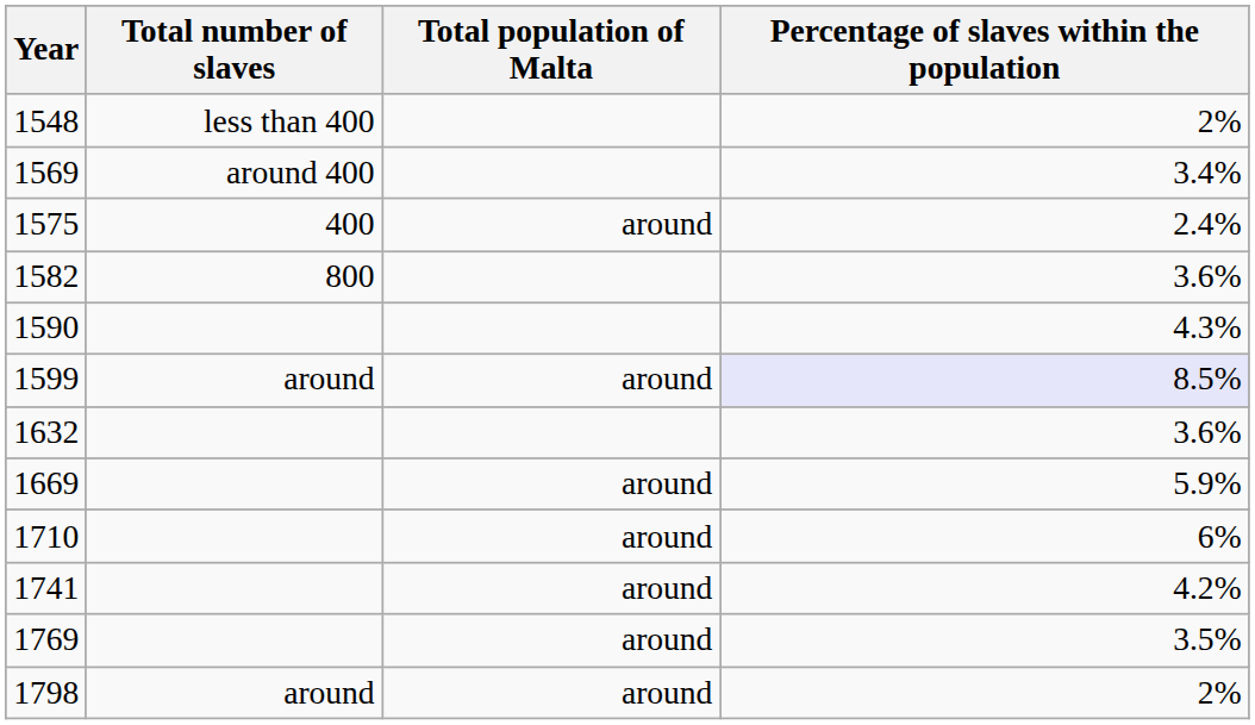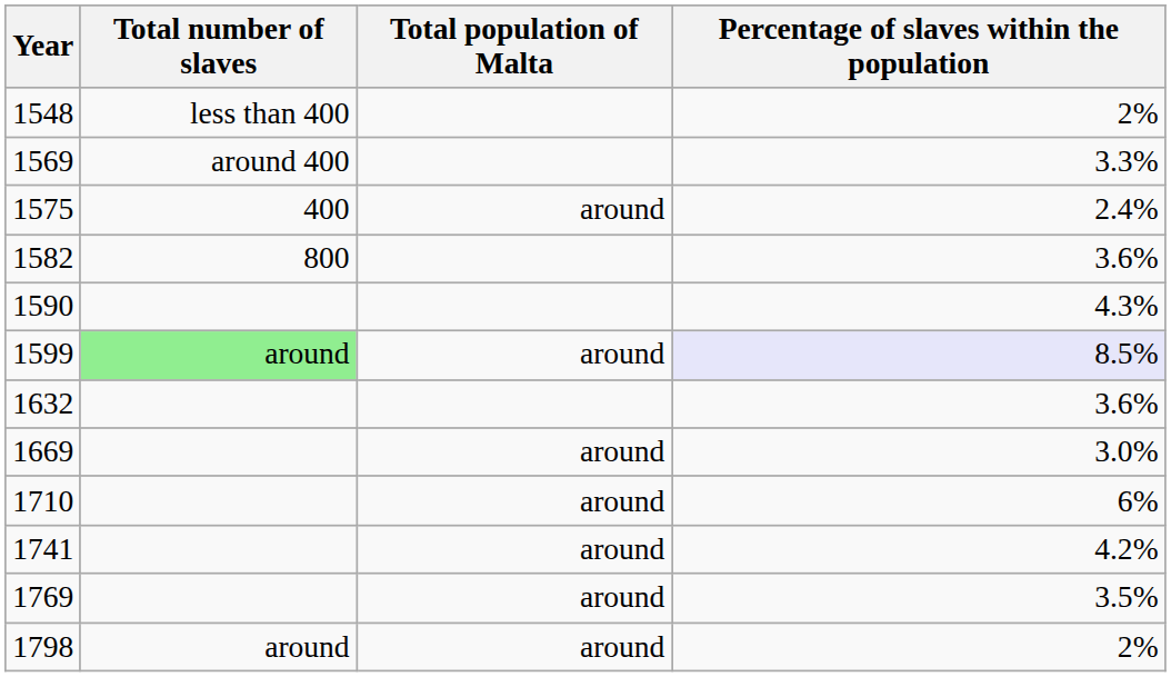 <table class="wikitable">
 <tr>
 <th>Year</th>
 <th>Total number of slaves</th>
 <th>Total population of Malta</th>
 <th>Percentage of slaves within the population</th>
 </tr>
 <tr>
 <td align="center">1548</td>
 <td align="right">less than 400</td>
 <td align="right"></td>
 <td align="right">2%</td>
 </tr>
 <tr>
 <td align="center">1569</td>
 <td align="right">around 400</td>
 <td align="right"></td>
-<td align="right">3.4%</td>
+<td align="right">3.3%</td>
 </tr>
 <tr>
 <td align="center">1575</td>
 <td align="right">400</td>
 <td align="right">around </td>
 <td align="right">2.4%</td>
 </tr>
 <tr>
 <td align="center">1582</td>
 <td align="right">800</td>
 <td align="right"></td>
 <td align="right">3.6%</td>
 </tr>
 <tr>
 <td align="center">1590</td>
 <td align="right"></td>
 <td align="right"></td>
 <td align="right">4.3%</td>
 </tr>
 <tr>
 <td align="center">1599</td>
-<td align="right">around </td>
+<td align="right" style="background: lightgreen;">around </td>
 <td align="right">around </td>
 <td align="right" style="background: lavender;">8.5%</td>
 </tr>
 <tr>
 <td align="center">1632</td>
 <td align="right"></td>
 <td align="right"></td>
 <td align="right">3.6%</td>
 </tr>
 <tr>
 <td align="center">1669</td>
 <td align="right"></td>
 <td align="right">around </td>
-<td align="right">5.9%</td>
+<td align="right">3.0%</td>
 </tr>
 <tr>
 <td align="center">1710</td>
 <td align="right"></td>
 <td align="right">around </td>
 <td align="right">6%</td>
 </tr>
 <tr>
 <td align="center">1741</td>
 <td align="right"></td>
 <td align="right">around </td>
 <td align="right">4.2%</td>
 </tr>
 <tr>
 <td align="center">1769</td>
 <td align="right"></td>
 <td align="right">around </td>
 <td align="right">3.5%</td>
 </tr>
 <tr>
 <td align="center">1798</td>
 <td align="right">around </td>
 <td align="right">around </td>
 <td align="right">2%</td>
 </tr>
 </table>
